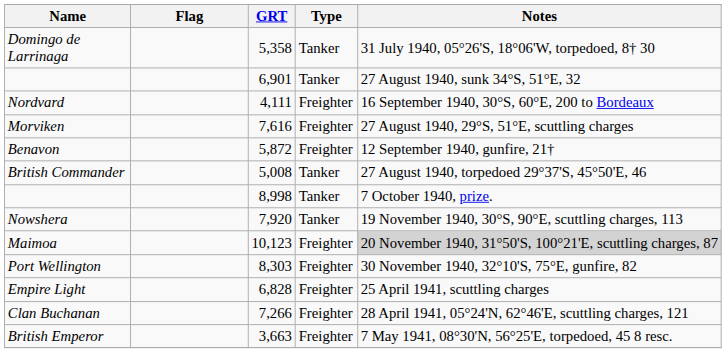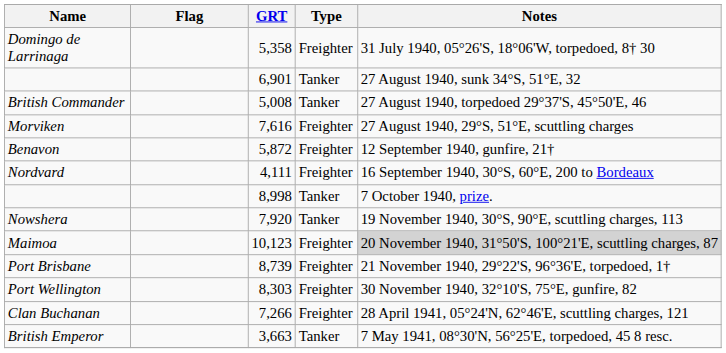 <table class="wikitable">
 <tr>
 </tr>
 <tr>
 <th scope="col" width="130px">Name</th>
 <th scope="col" width="120px">Flag</th>
 <th scope="col" width="20px"><a href='#'>GRT</a></th>
 <th scope="col" width="60px">Type</th>
 <th>Notes</th>
 </tr>
 <tr>
 <td><em>Domingo de Larrinaga</em></td>
 <td></td>
 <td align="right">5,358</td>
-<td>Tanker</td>
+<td>Freighter</td>
 <td>31 July 1940, 05°26'S, 18°06'W, torpedoed, 8† 30 </td>
 </tr>
 <tr>
 <td></td>
 <td></td>
 <td align="right">6,901</td>
 <td>Tanker</td>
 <td>27 August 1940, sunk 34°S, 51°E, 32 </td>
 </tr>
 <tr>
-<td><em>Nordvard</em></td>
+<td><em>British Commander</em></td>
 <td></td>
-<td align="right">4,111</td>
-<td>Freighter</td>
-<td>16 September 1940, 30°S, 60°E, 200  to <a href='#'>Bordeaux</a></td>
+<td align="right">5,008</td>
+<td>Tanker</td>
+<td>27 August 1940, torpedoed 29°37'S, 45°50'E, 46 </td>
 </tr>
 <tr>
 <td><em>Morviken</em></td>
 <td></td>
 <td align="right">7,616</td>
 <td>Freighter</td>
 <td>27 August 1940, 29°S, 51°E, scuttling charges</td>
 </tr>
 <tr>
 <td><em>Benavon</em></td>
 <td></td>
 <td align="right">5,872</td>
 <td>Freighter</td>
 <td>12 September 1940, gunfire, 21†</td>
 </tr>
 <tr>
-<td><em>British Commander</em></td>
+<td><em>Nordvard</em></td>
 <td></td>
-<td align="right">5,008</td>
-<td>Tanker</td>
-<td>27 August 1940, torpedoed 29°37'S, 45°50'E, 46 </td>
+<td align="right">4,111</td>
+<td>Freighter</td>
+<td>16 September 1940, 30°S, 60°E, 200  to <a href='#'>Bordeaux</a></td>
 </tr>
 <tr>
 <td></td>
 <td></td>
 <td align="right">8,998</td>
 <td>Tanker</td>
 <td>7 October 1940, <a href='#'>prize</a>.</td>
 </tr>
 <tr>
 <td><em>Nowshera</em></td>
 <td></td>
 <td align="right">7,920</td>
 <td>Tanker</td>
 <td>19 November 1940, 30°S, 90°E, scuttling charges, 113 </td>
 </tr>
 <tr>
 <td><em>Maimoa</em></td>
 <td></td>
 <td align="right">10,123</td>
 <td>Freighter</td>
 <td style="background: lightgrey;">20 November 1940, 31°50'S, 100°21'E, scuttling charges, 87 </td>
 </tr>
 <tr>
+<td><em>Port Brisbane</em></td>
+<td></td>
+<td align="right">8,739</td>
+<td>Freighter</td>
+<td>21 November 1940, 29°22'S, 96°36'E, torpedoed, 1†</td>
+</tr>
+<tr>
 <td><em>Port Wellington</em></td>
 <td></td>
 <td align="right">8,303</td>
 <td>Freighter</td>
 <td>30 November 1940, 32°10'S, 75°E, gunfire, 82 </td>
-</tr>
-<tr>
-<td><em>Empire Light</em></td>
-<td></td>
-<td align="right">6,828</td>
-<td>Freighter</td>
-<td>25 April 1941, scuttling charges</td>
 </tr>
 <tr>
 <td><em>Clan Buchanan</em></td>
 <td></td>
 <td align="right">7,266</td>
 <td>Freighter</td>
 <td>28 April 1941, 05°24'N, 62°46'E, scuttling charges, 121 </td>
 </tr>
 <tr>
 <td><em>British Emperor</em></td>
 <td></td>
 <td align="right">3,663</td>
-<td>Freighter</td>
+<td>Tanker</td>
 <td>7 May 1941, 08°30'N, 56°25'E, torpedoed, 45  8 resc.</td>
 </tr>
 <tr>
 </tr>
 </table>
